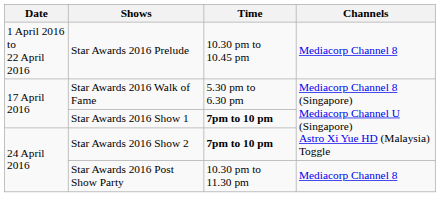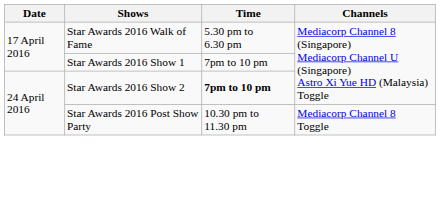 <table class="wikitable">
 <tr>
 <th>Date</th>
 <th>Shows</th>
 <th>Time</th>
 <th>Channels</th>
-</tr>
-<tr>
-<td>1 April 2016 to <br> 22 April 2016</td>
-<td>Star Awards 2016 Prelude</td>
-<td>10.30 pm to 10.45 pm</td>
-<td><a href='#'>Mediacorp Channel 8</a></td>
 </tr>
 <tr>
 <td rowspan=2>17 April 2016</td>
 <td>Star Awards 2016 Walk of Fame</td>
 <td>5.30 pm to 6.30 pm</td>
 <td rowspan=3><a href='#'>Mediacorp Channel 8</a> (Singapore)<br> <a href='#'>Mediacorp Channel U</a> (Singapore)<br><a href='#'>Astro Xi Yue HD</a> (Malaysia)<br>Toggle</td>
 </tr>
 <tr>
 <td>Star Awards 2016 Show 1</td>
-<td><strong>7pm to 10 pm</strong></td>
+<td>7pm to 10 pm</td>
 </tr>
 <tr>
 <td rowspan=2>24 April 2016</td>
 <td>Star Awards 2016 Show 2</td>
 <td><strong>7pm to 10 pm</strong></td>
 </tr>
 <tr>
 <td>Star Awards 2016 Post Show Party</td>
 <td>10.30 pm to 11.30 pm</td>
-<td><a href='#'>Mediacorp Channel 8</a></td>
+<td><a href='#'>Mediacorp Channel 8</a> <br> Toggle</td>
 </tr>
 </table>
